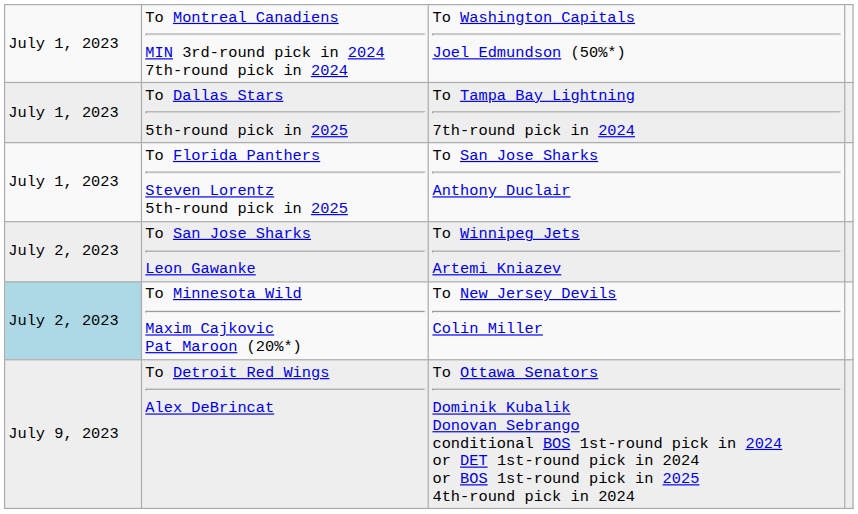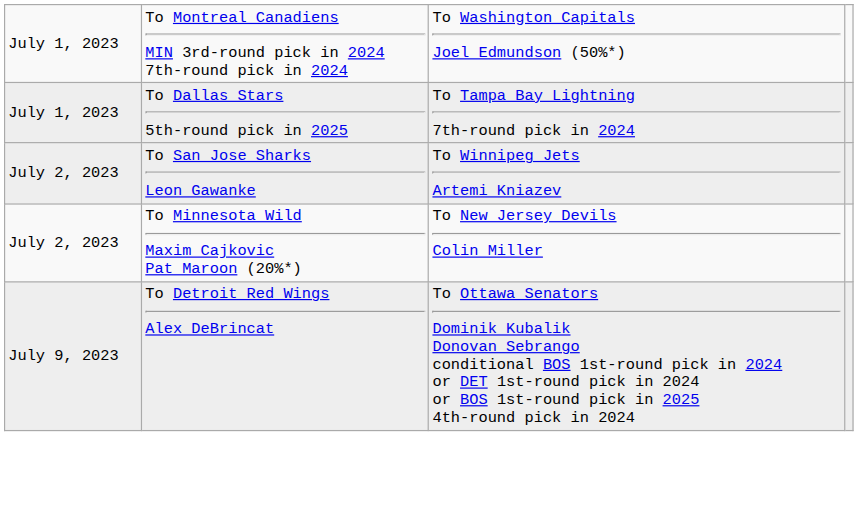 <table cellspacing=0 class="wikitable" style="border:1px solid #999999; width:720px;">
 <tr>
 <td>July 1, 2023</td>
 <td valign="top">To <a href='#'>Montreal Canadiens</a><hr><a href='#'>MIN</a> 3rd-round pick in <a href='#'>2024</a><br>7th-round pick in <a href='#'>2024</a></td>
 <td valign="top">To <a href='#'>Washington Capitals</a><hr><a href='#'>Joel Edmundson</a> (50%*)</td>
 <td></td>
 </tr>
 <tr bgcolor="eeeeee">
 <td>July 1, 2023</td>
 <td valign="top">To <a href='#'>Dallas Stars</a><hr>5th-round pick in <a href='#'>2025</a></td>
 <td valign="top">To <a href='#'>Tampa Bay Lightning</a><hr>7th-round pick in <a href='#'>2024</a></td>
 <td></td>
 </tr>
-<tr>
-<td>July 1, 2023</td>
-<td valign="top">To <a href='#'>Florida Panthers</a><hr><a href='#'>Steven Lorentz</a><br>5th-round pick in <a href='#'>2025</a></td>
-<td valign="top">To <a href='#'>San Jose Sharks</a><hr><a href='#'>Anthony Duclair</a></td>
-<td></td>
-</tr>
 <tr bgcolor="eeeeee">
 <td>July 2, 2023</td>
 <td valign="top">To <a href='#'>San Jose Sharks</a><hr><a href='#'>Leon Gawanke</a></td>
 <td valign="top">To <a href='#'>Winnipeg Jets</a><hr><a href='#'>Artemi Kniazev</a></td>
 <td></td>
 </tr>
 <tr>
-<td style="background: lightblue;">July 2, 2023</td>
+<td>July 2, 2023</td>
 <td valign="top">To <a href='#'>Minnesota Wild</a><hr><a href='#'>Maxim Cajkovic</a><br><a href='#'>Pat Maroon</a> (20%*)</td>
 <td valign="top">To <a href='#'>New Jersey Devils</a><hr><a href='#'>Colin Miller</a></td>
 <td></td>
 </tr>
 <tr bgcolor="eeeeee">
 <td>July 9, 2023</td>
 <td valign="top">To <a href='#'>Detroit Red Wings</a><hr><a href='#'>Alex DeBrincat</a></td>
 <td valign="top">To <a href='#'>Ottawa Senators</a><hr><a href='#'>Dominik Kubalik</a><br><a href='#'>Donovan Sebrango</a><br>conditional <a href='#'>BOS</a> 1st-round pick in <a href='#'>2024</a><br>or <a href='#'>DET</a> 1st-round pick in 2024<br>or <a href='#'>BOS</a> 1st-round pick in <a href='#'>2025</a><br>4th-round pick in 2024</td>
 <td></td>
 </tr>
 </table>
